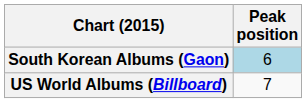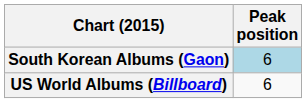 <table class="wikitable sortable plainrowheaders">
 <tr>
 <th>Chart (2015)</th>
 <th>Peak<br>position</th>
 </tr>
 <tr>
 <th scope="row">South Korean Albums (<a href='#'>Gaon</a>)</th>
 <td align="center" style="background: lightblue;">6</td>
 </tr>
 <tr>
 <th scope="row">US World Albums (<a href='#'><em>Billboard</em></a>)</th>
-<td align="center">7</td>
+<td align="center">6</td>
 </tr>
 </table>
